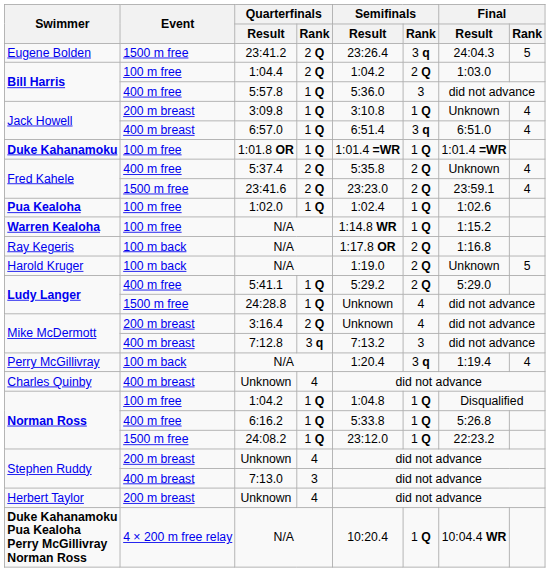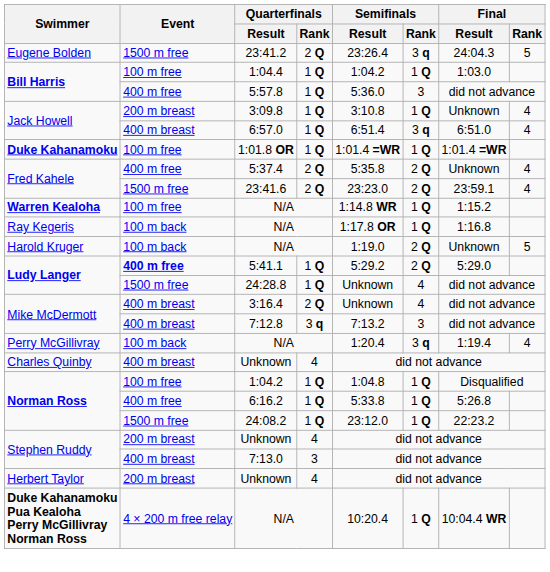 <table class=wikitable style="font-size:90%">
 <tr>
 <th rowspan=2>Swimmer</th>
 <th rowspan=2>Event</th>
 <th colspan=2>Quarterfinals</th>
 <th colspan=2>Semifinals</th>
 <th colspan=2>Final</th>
 </tr>
 <tr>
 <th>Result</th>
 <th>Rank</th>
 <th>Result</th>
 <th>Rank</th>
 <th>Result</th>
 <th>Rank</th>
 </tr>
 <tr>
 <td><a href='#'>Eugene Bolden</a></td>
 <td><a href='#'>1500 m free</a></td>
 <td align=center>23:41.2</td>
 <td align=center>2 <strong>Q</strong></td>
 <td align=center>23:26.4</td>
 <td align=center>3 <strong>q</strong></td>
 <td align=center>24:04.3</td>
 <td align=center>5</td>
 </tr>
 <tr>
 <td rowspan=2><strong><a href='#'>Bill Harris</a></strong></td>
 <td><a href='#'>100 m free</a></td>
 <td align=center>1:04.4</td>
-<td align=center>2 <strong>Q</strong></td>
+<td align=center>1 <strong>Q</strong></td>
 <td align=center>1:04.2</td>
-<td align=center>2 <strong>Q</strong></td>
+<td align=center>1 <strong>Q</strong></td>
 <td align=center>1:03.0</td>
 <td align=center></td>
 </tr>
 <tr>
 <td><a href='#'>400 m free</a></td>
 <td align=center>5:57.8</td>
 <td align=center>1 <strong>Q</strong></td>
 <td align=center>5:36.0</td>
 <td align=center>3</td>
 <td align=center colspan=2>did not advance</td>
 </tr>
 <tr>
 <td rowspan=2><a href='#'>Jack Howell</a></td>
 <td><a href='#'>200 m breast</a></td>
 <td align=center>3:09.8</td>
 <td align=center>1 <strong>Q</strong></td>
 <td align=center>3:10.8</td>
 <td align=center>1 <strong>Q</strong></td>
 <td align=center>Unknown</td>
 <td align=center>4</td>
 </tr>
 <tr>
 <td><a href='#'>400 m breast</a></td>
 <td align=center>6:57.0</td>
 <td align=center>1 <strong>Q</strong></td>
 <td align=center>6:51.4</td>
 <td align=center>3 <strong>q</strong></td>
 <td align=center>6:51.0</td>
 <td align=center>4</td>
 </tr>
 <tr>
 <td><strong><a href='#'>Duke Kahanamoku</a></strong></td>
 <td><a href='#'>100 m free</a></td>
 <td align=center>1:01.8 <strong>OR</strong></td>
 <td align=center>1 <strong>Q</strong></td>
 <td align=center>1:01.4 <strong>=WR</strong></td>
 <td align=center>1 <strong>Q</strong></td>
 <td align=center>1:01.4 <strong>=WR</strong></td>
 <td align=center></td>
 </tr>
 <tr>
 <td rowspan=2><a href='#'>Fred Kahele</a></td>
 <td><a href='#'>400 m free</a></td>
 <td align=center>5:37.4</td>
 <td align=center>2 <strong>Q</strong></td>
 <td align=center>5:35.8</td>
 <td align=center>2 <strong>Q</strong></td>
 <td align=center>Unknown</td>
 <td align=center>4</td>
 </tr>
 <tr>
 <td><a href='#'>1500 m free</a></td>
 <td align=center>23:41.6</td>
 <td align=center>2 <strong>Q</strong></td>
 <td align=center>23:23.0</td>
 <td align=center>2 <strong>Q</strong></td>
 <td align=center>23:59.1</td>
 <td align=center>4</td>
 </tr>
 <tr>
-<td><strong><a href='#'>Pua Kealoha</a></strong></td>
-<td><a href='#'>100 m free</a></td>
-<td align=center>1:02.0</td>
-<td align=center>1 <strong>Q</strong></td>
-<td align=center>1:02.4</td>
-<td align=center>1 <strong>Q</strong></td>
-<td align=center>1:02.6</td>
-<td align=center></td>
-</tr>
-<tr>
 <td><strong><a href='#'>Warren Kealoha</a></strong></td>
 <td><a href='#'>100 m free</a></td>
 <td align=center colspan=2>N/A</td>
 <td align=center>1:14.8 <strong>WR</strong></td>
 <td align=center>1 <strong>Q</strong></td>
 <td align=center>1:15.2</td>
 <td align=center></td>
 </tr>
 <tr>
 <td><a href='#'>Ray Kegeris</a></td>
 <td><a href='#'>100 m back</a></td>
 <td align=center colspan=2>N/A</td>
 <td align=center>1:17.8 <strong>OR</strong></td>
-<td align=center>2 <strong>Q</strong></td>
+<td align=center>1 <strong>Q</strong></td>
 <td align=center>1:16.8</td>
 <td align=center></td>
 </tr>
 <tr>
 <td><a href='#'>Harold Kruger</a></td>
 <td><a href='#'>100 m back</a></td>
 <td align=center colspan=2>N/A</td>
 <td align=center>1:19.0</td>
 <td align=center>2 <strong>Q</strong></td>
 <td align=center>Unknown</td>
 <td align=center>5</td>
 </tr>
 <tr>
 <td rowspan=2><strong><a href='#'>Ludy Langer</a></strong></td>
-<td><a href='#'>400 m free</a></td>
+<td><strong><a href='#'>400 m free</a></strong></td>
 <td align=center>5:41.1</td>
 <td align=center>1 <strong>Q</strong></td>
 <td align=center>5:29.2</td>
 <td align=center>2 <strong>Q</strong></td>
 <td align=center>5:29.0</td>
 <td align=center></td>
 </tr>
 <tr>
 <td><a href='#'>1500 m free</a></td>
 <td align=center>24:28.8</td>
 <td align=center>1 <strong>Q</strong></td>
 <td align=center>Unknown</td>
 <td align=center>4</td>
 <td align=center colspan=2>did not advance</td>
 </tr>
 <tr>
 <td rowspan=2><a href='#'>Mike McDermott</a></td>
-<td><a href='#'>200 m breast</a></td>
+<td><a href='#'>400 m breast</a></td>
 <td align=center>3:16.4</td>
 <td align=center>2 <strong>Q</strong></td>
 <td align=center>Unknown</td>
 <td align=center>4</td>
 <td align=center colspan=2>did not advance</td>
 </tr>
 <tr>
 <td><a href='#'>400 m breast</a></td>
 <td align=center>7:12.8</td>
 <td align=center>3 <strong>q</strong></td>
 <td align=center>7:13.2</td>
 <td align=center>3</td>
 <td align=center colspan=2>did not advance</td>
 </tr>
 <tr>
 <td><a href='#'>Perry McGillivray</a></td>
 <td><a href='#'>100 m back</a></td>
 <td align=center colspan=2>N/A</td>
 <td align=center>1:20.4</td>
 <td align=center>3 <strong>q</strong></td>
 <td align=center>1:19.4</td>
 <td align=center>4</td>
 </tr>
 <tr>
 <td><a href='#'>Charles Quinby</a></td>
 <td><a href='#'>400 m breast</a></td>
 <td align=center>Unknown</td>
 <td align=center>4</td>
 <td align=center colspan=4>did not advance</td>
 </tr>
 <tr>
 <td rowspan=3><strong><a href='#'>Norman Ross</a></strong></td>
 <td><a href='#'>100 m free</a></td>
 <td align=center>1:04.2</td>
 <td align=center>1 <strong>Q</strong></td>
 <td align=center>1:04.8</td>
 <td align=center>1 <strong>Q</strong></td>
 <td align=center colspan=2>Disqualified</td>
 </tr>
 <tr>
 <td><a href='#'>400 m free</a></td>
 <td align=center>6:16.2</td>
 <td align=center>1 <strong>Q</strong></td>
 <td align=center>5:33.8</td>
 <td align=center>1 <strong>Q</strong></td>
 <td align=center>5:26.8</td>
 <td align=center></td>
 </tr>
 <tr>
 <td><a href='#'>1500 m free</a></td>
 <td align=center>24:08.2</td>
 <td align=center>1 <strong>Q</strong></td>
 <td align=center>23:12.0</td>
 <td align=center>1 <strong>Q</strong></td>
 <td align=center>22:23.2</td>
 <td align=center></td>
 </tr>
 <tr>
 <td rowspan=2><a href='#'>Stephen Ruddy</a></td>
 <td><a href='#'>200 m breast</a></td>
 <td align=center>Unknown</td>
 <td align=center>4</td>
 <td align=center colspan=4>did not advance</td>
 </tr>
 <tr>
 <td><a href='#'>400 m breast</a></td>
 <td align=center>7:13.0</td>
 <td align=center>3</td>
 <td align=center colspan=4>did not advance</td>
 </tr>
 <tr>
 <td><a href='#'>Herbert Taylor</a></td>
 <td><a href='#'>200 m breast</a></td>
 <td align=center>Unknown</td>
 <td align=center>4</td>
 <td align=center colspan=4>did not advance</td>
 </tr>
 <tr>
 <td><strong>Duke Kahanamoku<br>Pua Kealoha<br>Perry McGillivray<br>Norman Ross</strong></td>
 <td><a href='#'>4 × 200 m free relay</a></td>
 <td align=center colspan=2>N/A</td>
 <td align=center>10:20.4</td>
 <td align=center>1 <strong>Q</strong></td>
 <td align=center>10:04.4 <strong>WR</strong></td>
 <td align=center></td>
 </tr>
 </table>
